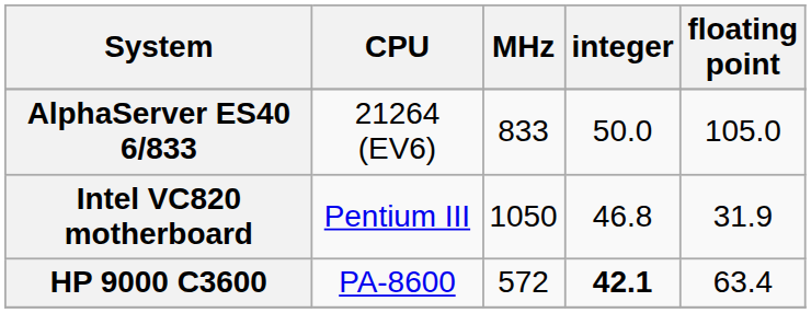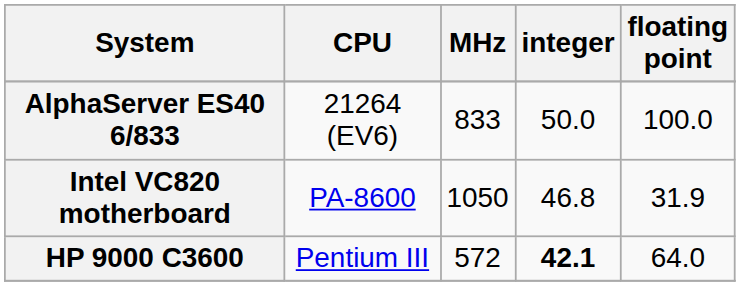 <table class="wikitable" style="text-align:center; font-size:98%">
 <tr>
 <th width="150">System</th>
 <th width="80">CPU</th>
 <th width="30">MHz</th>
 <th width="40">integer</th>
 <th width="50">floating point</th>
 </tr>
 <tr>
 </tr>
 <tr>
 <th>AlphaServer ES40 6/833</th>
 <td>21264 (EV6)</td>
 <td>833</td>
 <td>50.0</td>
-<td>105.0</td>
+<td>100.0</td>
 </tr>
 <tr>
 <th>Intel VC820 motherboard</th>
-<td><a href='#'>Pentium III</a></td>
+<td><a href='#'>PA-8600</a></td>
 <td>1050</td>
 <td>46.8</td>
 <td>31.9</td>
 </tr>
 <tr>
 <th>HP 9000 C3600</th>
-<td><a href='#'>PA-8600</a></td>
+<td><a href='#'>Pentium III</a></td>
 <td>572</td>
 <td><strong>42.1</strong></td>
-<td>63.4</td>
+<td>64.0</td>
 </tr>
 <tr>
 </tr>
 </table>
